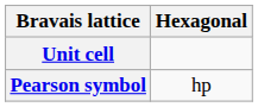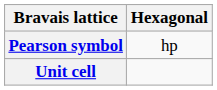 <table class=wikitable>
 <tr>
 <th>Bravais lattice</th>
 <th>Hexagonal</th>
 </tr>
+<tr align=center>
+<th><a href='#'>Pearson symbol</a></th>
+<td>hp</td>
+</tr>
 <tr>
 <th><a href='#'>Unit cell</a></th>
 <td></td>
 </tr>
-<tr align=center>
-<th><a href='#'>Pearson symbol</a></th>
-<td>hp</td>
-</tr>
 </table>
